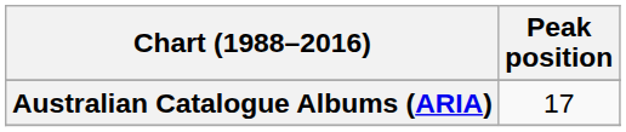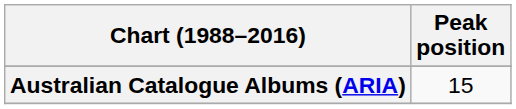 <table class="wikitable plainrowheaders sortable" style="text-align:center;">
 <tr>
 <th>Chart (1988–2016)</th>
 <th>Peak<br>position</th>
 </tr>
 <tr>
 </tr>
 <tr>
 <th scope="row">Australian Catalogue Albums (<a href='#'>ARIA</a>)</th>
-<td>17</td>
+<td>15</td>
 </tr>
 <tr>
 </tr>
 <tr>
 </tr>
 </table>
